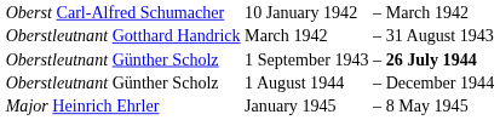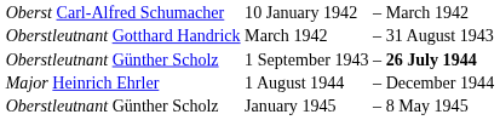 <table>
 <tr>
 <td><em>Oberst</em> <a href='#'>Carl-Alfred Schumacher</a></td>
 <td>10 January 1942</td>
 <td>–</td>
 <td>March 1942</td>
 </tr>
 <tr>
 <td><em>Oberstleutnant</em> <a href='#'>Gotthard Handrick</a></td>
 <td>March 1942</td>
 <td>–</td>
 <td>31 August 1943</td>
 </tr>
 <tr>
 <td><em>Oberstleutnant</em> <a href='#'>Günther Scholz</a></td>
 <td>1 September 1943</td>
 <td>–</td>
 <td><strong>26 July 1944</strong></td>
 </tr>
 <tr>
-<td><em>Oberstleutnant</em> Günther Scholz</td>
+<td><em>Major</em> <a href='#'>Heinrich Ehrler</a></td>
 <td>1 August 1944</td>
 <td>–</td>
 <td>December 1944</td>
 </tr>
 <tr>
-<td><em>Major</em> <a href='#'>Heinrich Ehrler</a></td>
+<td><em>Oberstleutnant</em> Günther Scholz</td>
 <td>January 1945</td>
 <td>–</td>
 <td>8 May 1945</td>
 </tr>
 </table>
